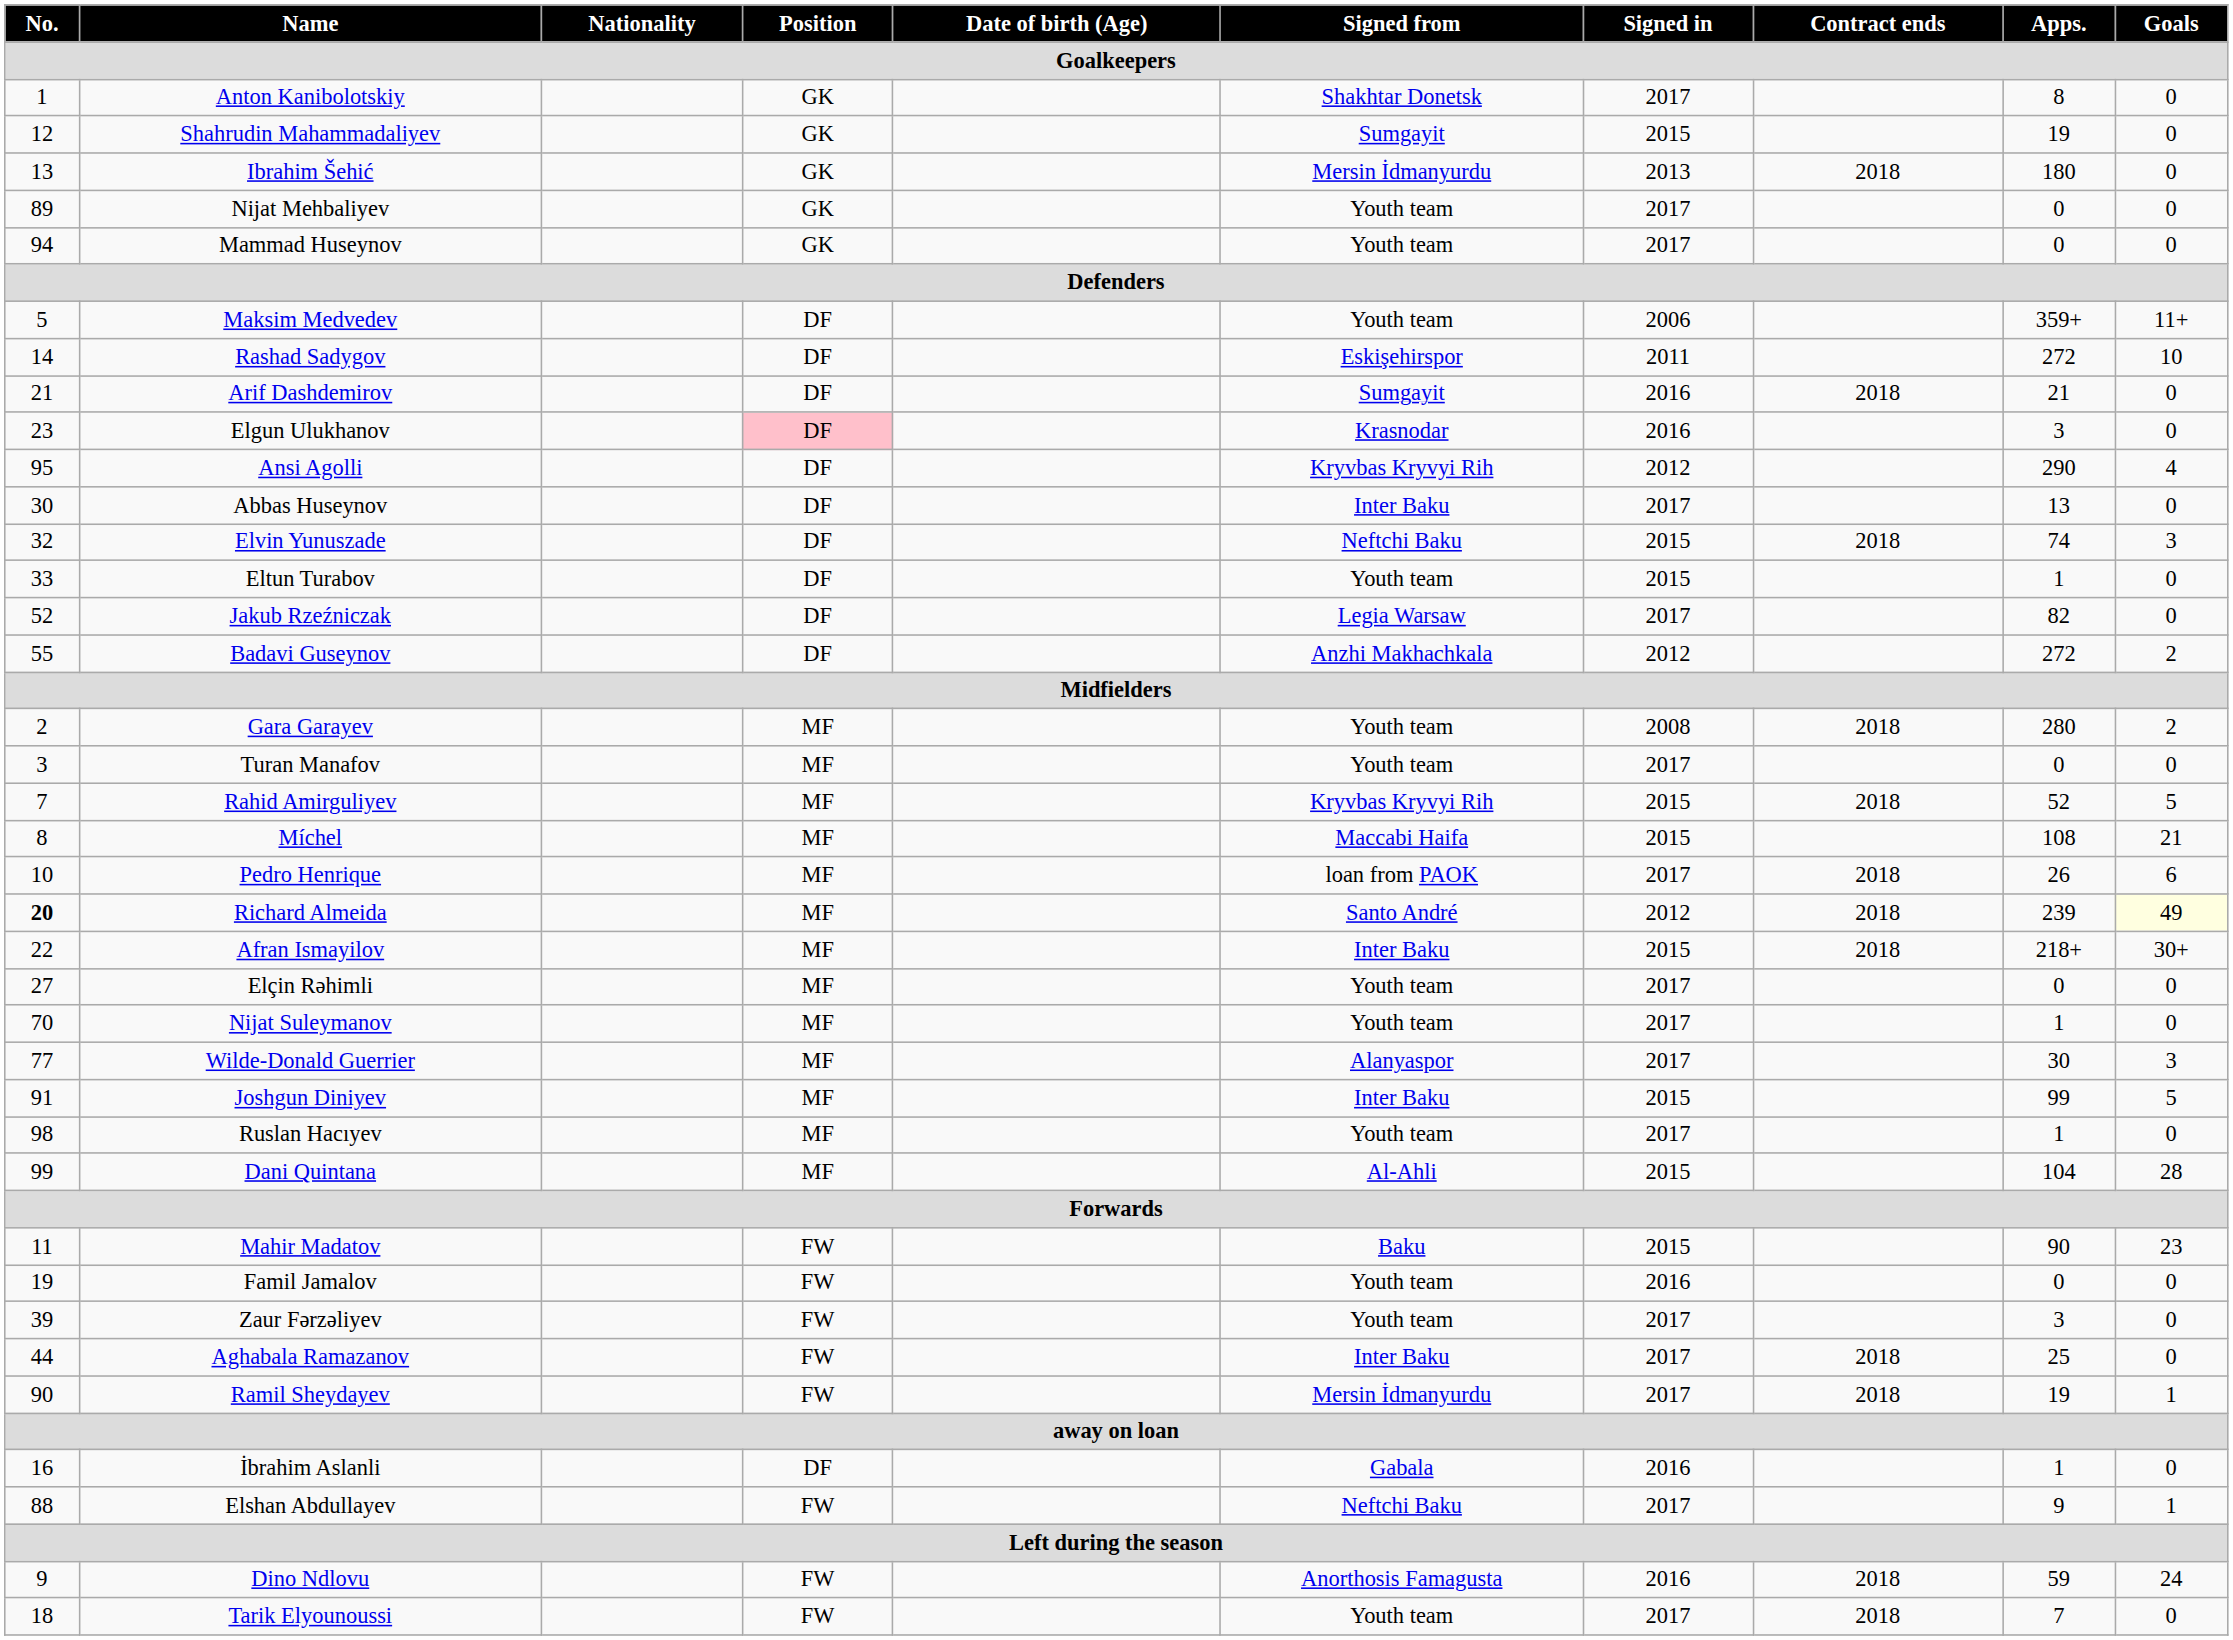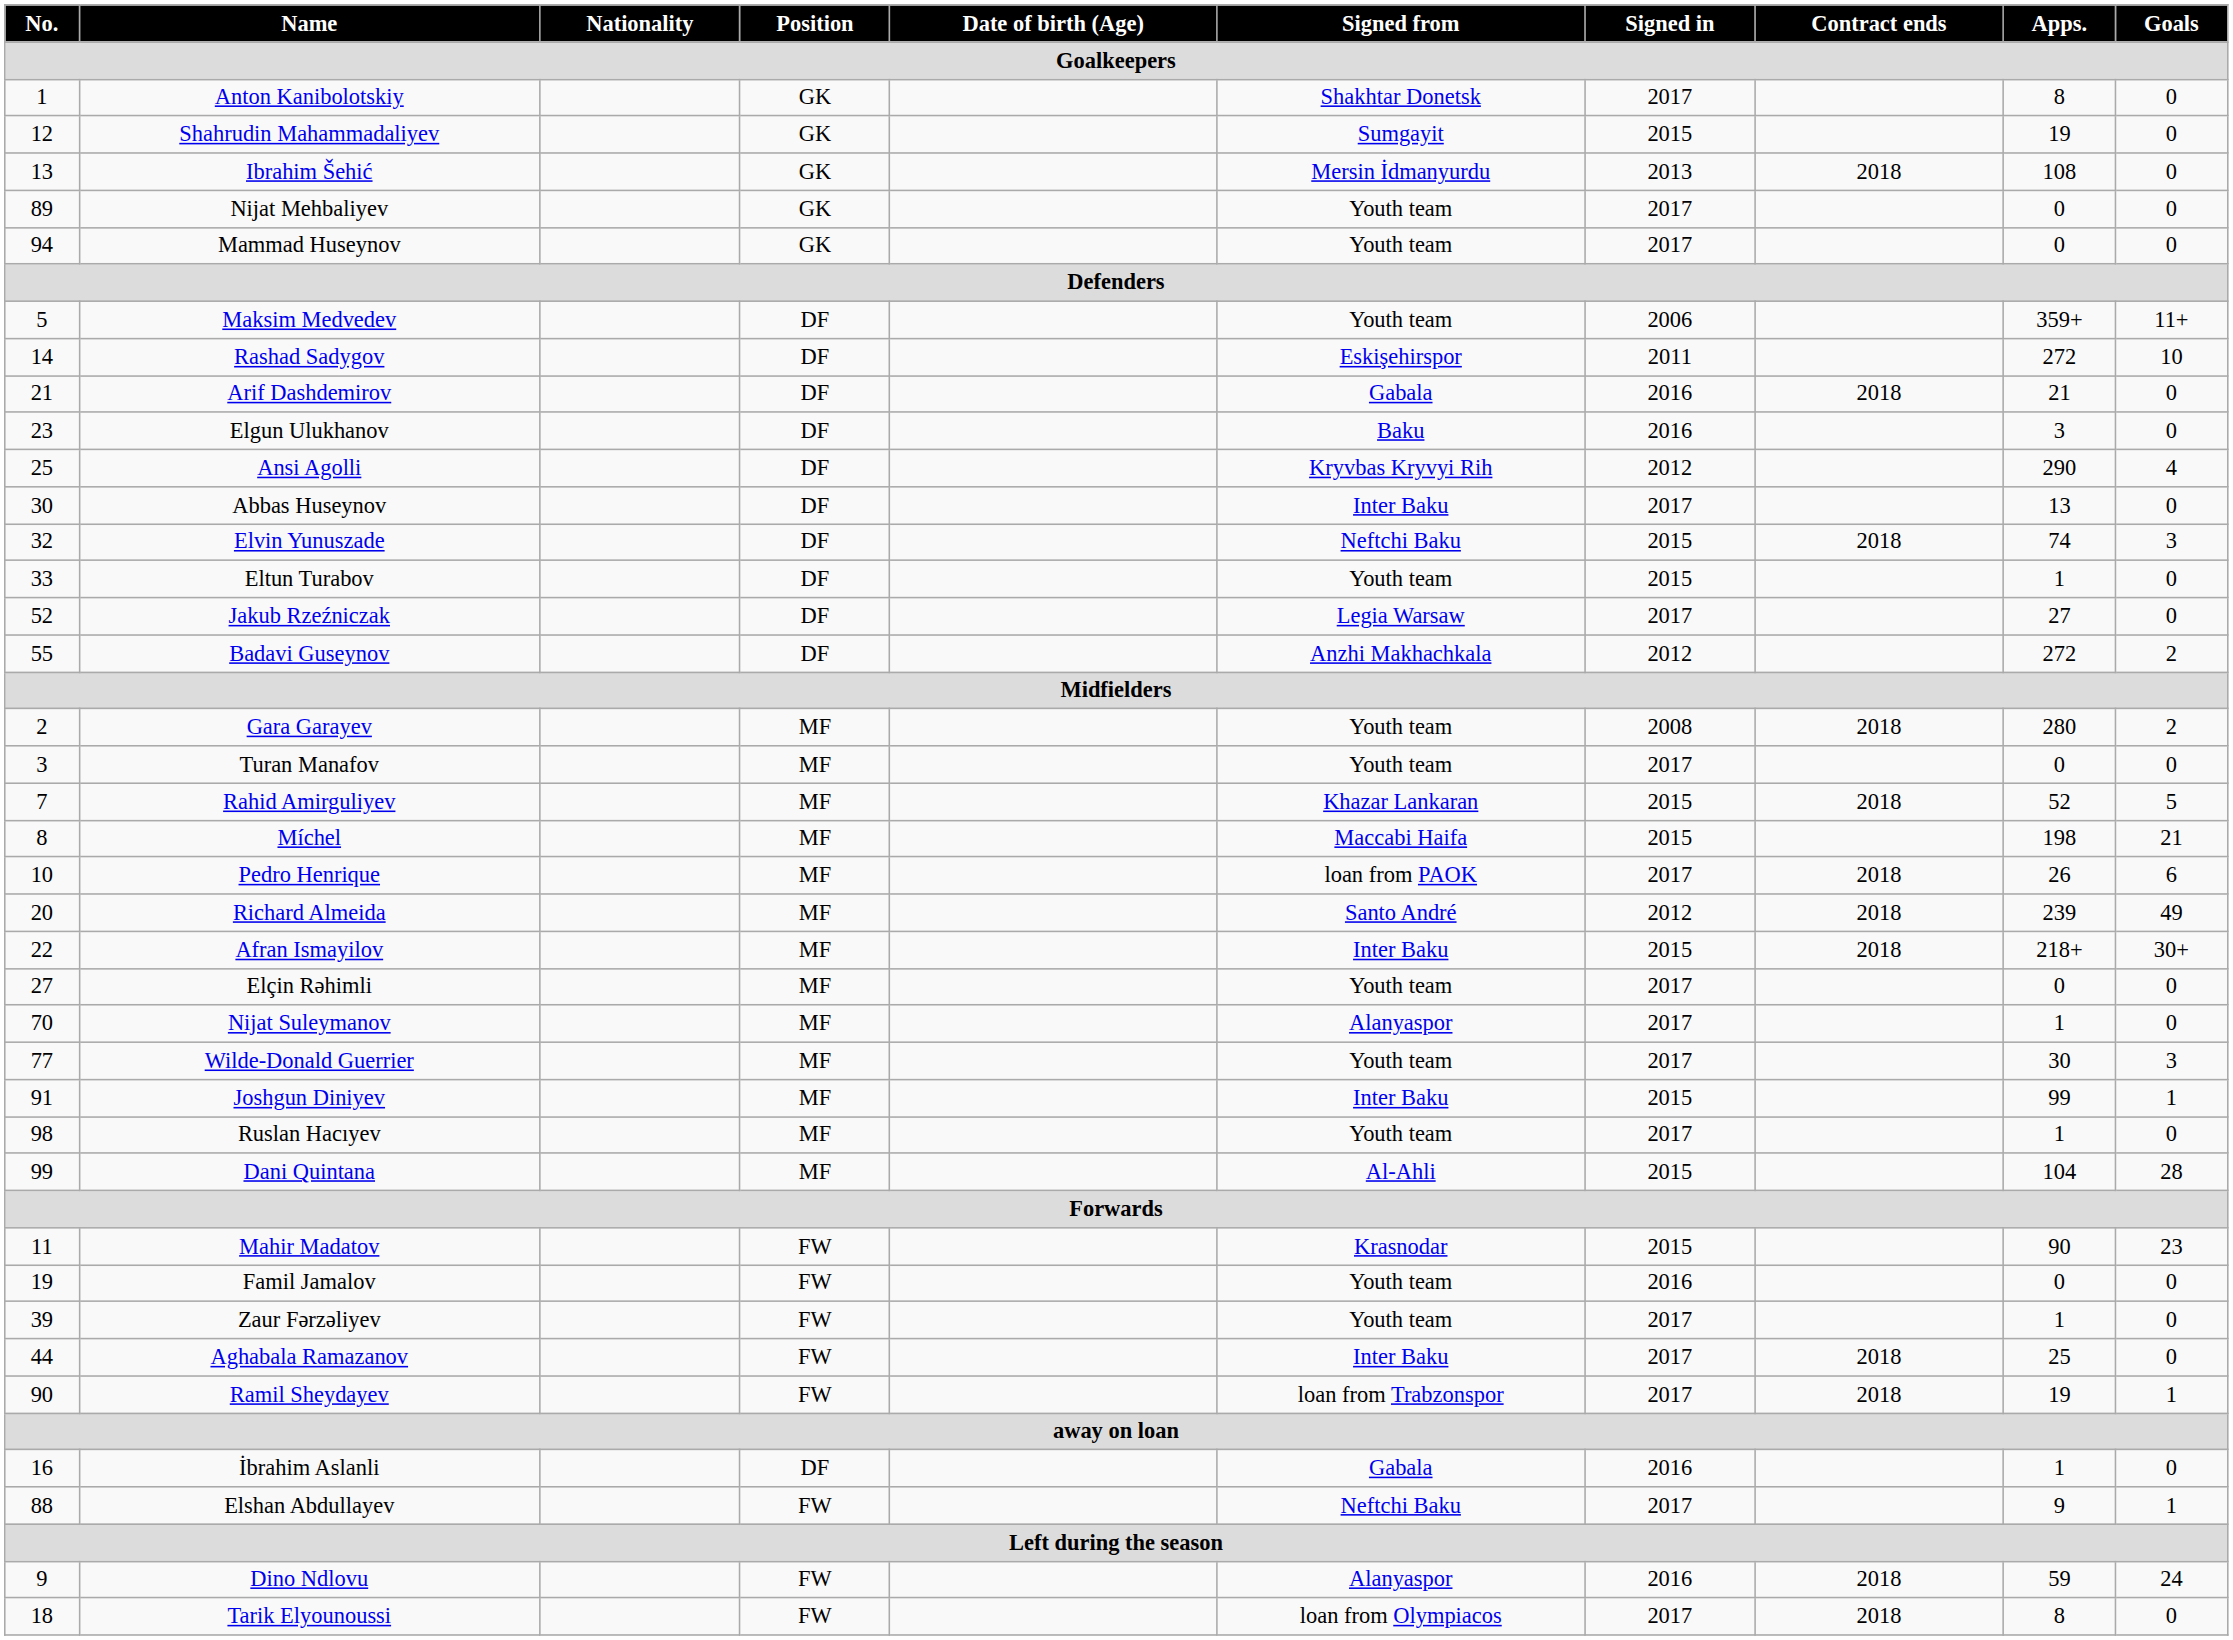 <table class="wikitable"  style="text-align:center; font-size:90%; width:90%;">
 <tr>
 <th style="background:#000000; color:#fff; text-align:center;">No.</th>
 <th style="background:#000000; color:#fff; text-align:center;">Name</th>
 <th style="background:#000000; color:#fff; text-align:center;">Nationality</th>
 <th style="background:#000000; color:#fff; text-align:center;">Position</th>
 <th style="background:#000000; color:#fff; text-align:center;">Date of birth (Age)</th>
 <th style="background:#000000; color:#fff; text-align:center;">Signed from</th>
 <th style="background:#000000; color:#fff; text-align:center;">Signed in</th>
 <th style="background:#000000; color:#fff; text-align:center;">Contract ends</th>
 <th style="background:#000000; color:#fff; text-align:center;">Apps.</th>
 <th style="background:#000000; color:#fff; text-align:center;">Goals</th>
 </tr>
 <tr>
 <th colspan="11"  style="background:#dcdcdc; text-align:center;">Goalkeepers</th>
 </tr>
 <tr>
 <td>1</td>
 <td><a href='#'>Anton Kanibolotskiy</a></td>
 <td></td>
 <td>GK</td>
 <td></td>
 <td><a href='#'>Shakhtar Donetsk</a></td>
 <td>2017</td>
 <td></td>
 <td>8</td>
 <td>0</td>
 </tr>
 <tr>
 <td>12</td>
 <td><a href='#'>Shahrudin Mahammadaliyev</a></td>
 <td></td>
 <td>GK</td>
 <td></td>
 <td><a href='#'>Sumgayit</a></td>
 <td>2015</td>
 <td></td>
 <td>19</td>
 <td>0</td>
 </tr>
 <tr>
 <td>13</td>
 <td><a href='#'>Ibrahim Šehić</a></td>
 <td></td>
 <td>GK</td>
 <td></td>
 <td><a href='#'>Mersin İdmanyurdu</a></td>
 <td>2013</td>
 <td>2018</td>
-<td>180</td>
+<td>108</td>
 <td>0</td>
 </tr>
 <tr>
 <td>89</td>
 <td>Nijat Mehbaliyev</td>
 <td></td>
 <td>GK</td>
 <td></td>
 <td>Youth team</td>
 <td>2017</td>
 <td></td>
 <td>0</td>
 <td>0</td>
 </tr>
 <tr>
 <td>94</td>
 <td>Mammad Huseynov</td>
 <td></td>
 <td>GK</td>
 <td></td>
 <td>Youth team</td>
 <td>2017</td>
 <td></td>
 <td>0</td>
 <td>0</td>
 </tr>
 <tr>
 <th colspan="11"  style="background:#dcdcdc; text-align:center;">Defenders</th>
 </tr>
 <tr>
 <td>5</td>
 <td><a href='#'>Maksim Medvedev</a></td>
 <td></td>
 <td>DF</td>
 <td></td>
 <td>Youth team</td>
 <td>2006</td>
 <td></td>
 <td>359+</td>
 <td>11+</td>
 </tr>
 <tr>
 <td>14</td>
 <td><a href='#'>Rashad Sadygov</a></td>
 <td></td>
 <td>DF</td>
 <td></td>
 <td><a href='#'>Eskişehirspor</a></td>
 <td>2011</td>
 <td></td>
 <td>272</td>
 <td>10</td>
 </tr>
 <tr>
 <td>21</td>
 <td><a href='#'>Arif Dashdemirov</a></td>
 <td></td>
 <td>DF</td>
 <td></td>
-<td><a href='#'>Sumgayit</a></td>
+<td><a href='#'>Gabala</a></td>
 <td>2016</td>
 <td>2018</td>
 <td>21</td>
 <td>0</td>
 </tr>
 <tr>
 <td>23</td>
 <td>Elgun Ulukhanov</td>
 <td></td>
-<td style="background: pink;">DF</td>
+<td>DF</td>
 <td></td>
-<td><a href='#'>Krasnodar</a></td>
+<td><a href='#'>Baku</a></td>
 <td>2016</td>
 <td></td>
 <td>3</td>
 <td>0</td>
 </tr>
 <tr>
-<td>95</td>
+<td>25</td>
 <td><a href='#'>Ansi Agolli</a></td>
 <td></td>
 <td>DF</td>
 <td></td>
 <td><a href='#'>Kryvbas Kryvyi Rih</a></td>
 <td>2012</td>
 <td></td>
 <td>290</td>
 <td>4</td>
 </tr>
 <tr>
 <td>30</td>
 <td>Abbas Huseynov</td>
 <td></td>
 <td>DF</td>
 <td></td>
 <td><a href='#'>Inter Baku</a></td>
 <td>2017</td>
 <td></td>
 <td>13</td>
 <td>0</td>
 </tr>
 <tr>
 <td>32</td>
 <td><a href='#'>Elvin Yunuszade</a></td>
 <td></td>
 <td>DF</td>
 <td></td>
 <td><a href='#'>Neftchi Baku</a></td>
 <td>2015</td>
 <td>2018</td>
 <td>74</td>
 <td>3</td>
 </tr>
 <tr>
 <td>33</td>
 <td>Eltun Turabov</td>
 <td></td>
 <td>DF</td>
 <td></td>
 <td>Youth team</td>
 <td>2015</td>
 <td></td>
 <td>1</td>
 <td>0</td>
 </tr>
 <tr>
 <td>52</td>
 <td><a href='#'>Jakub Rzeźniczak</a></td>
 <td></td>
 <td>DF</td>
 <td></td>
 <td><a href='#'>Legia Warsaw</a></td>
 <td>2017</td>
 <td></td>
-<td>82</td>
+<td>27</td>
 <td>0</td>
 </tr>
 <tr>
 <td>55</td>
 <td><a href='#'>Badavi Guseynov</a></td>
 <td></td>
 <td>DF</td>
 <td></td>
 <td><a href='#'>Anzhi Makhachkala</a></td>
 <td>2012</td>
 <td></td>
 <td>272</td>
 <td>2</td>
 </tr>
 <tr>
 <th colspan="11"  style="background:#dcdcdc; text-align:center;">Midfielders</th>
 </tr>
 <tr>
 <td>2</td>
 <td><a href='#'>Gara Garayev</a></td>
 <td></td>
 <td>MF</td>
 <td></td>
 <td>Youth team</td>
 <td>2008</td>
 <td>2018</td>
 <td>280</td>
 <td>2</td>
 </tr>
 <tr>
 <td>3</td>
 <td>Turan Manafov</td>
 <td></td>
 <td>MF</td>
 <td></td>
 <td>Youth team</td>
 <td>2017</td>
 <td></td>
 <td>0</td>
 <td>0</td>
 </tr>
 <tr>
 <td>7</td>
 <td><a href='#'>Rahid Amirguliyev</a></td>
 <td></td>
 <td>MF</td>
 <td></td>
-<td><a href='#'>Kryvbas Kryvyi Rih</a></td>
+<td><a href='#'>Khazar Lankaran</a></td>
 <td>2015</td>
 <td>2018</td>
 <td>52</td>
 <td>5</td>
 </tr>
 <tr>
 <td>8</td>
 <td><a href='#'>Míchel</a></td>
 <td></td>
 <td>MF</td>
 <td></td>
 <td><a href='#'>Maccabi Haifa</a></td>
 <td>2015</td>
 <td></td>
-<td>108</td>
+<td>198</td>
 <td>21</td>
 </tr>
 <tr>
 <td>10</td>
 <td><a href='#'>Pedro Henrique</a></td>
 <td></td>
 <td>MF</td>
 <td></td>
 <td>loan from <a href='#'>PAOK</a></td>
 <td>2017</td>
 <td>2018</td>
 <td>26</td>
 <td>6</td>
 </tr>
 <tr>
-<td><strong>20</strong></td>
+<td>20</td>
 <td><a href='#'>Richard Almeida</a></td>
 <td></td>
 <td>MF</td>
 <td></td>
 <td><a href='#'>Santo André</a></td>
 <td>2012</td>
 <td>2018</td>
 <td>239</td>
-<td style="background: lightyellow;">49</td>
+<td>49</td>
 </tr>
 <tr>
 <td>22</td>
 <td><a href='#'>Afran Ismayilov</a></td>
 <td></td>
 <td>MF</td>
 <td></td>
 <td><a href='#'>Inter Baku</a></td>
 <td>2015</td>
 <td>2018</td>
 <td>218+</td>
 <td>30+</td>
 </tr>
 <tr>
 <td>27</td>
 <td>Elçin Rəhimli</td>
 <td></td>
 <td>MF</td>
 <td></td>
 <td>Youth team</td>
 <td>2017</td>
 <td></td>
 <td>0</td>
 <td>0</td>
 </tr>
 <tr>
 <td>70</td>
 <td><a href='#'>Nijat Suleymanov</a></td>
 <td></td>
 <td>MF</td>
 <td></td>
-<td>Youth team</td>
+<td><a href='#'>Alanyaspor</a></td>
 <td>2017</td>
 <td></td>
 <td>1</td>
 <td>0</td>
 </tr>
 <tr>
 <td>77</td>
 <td><a href='#'>Wilde-Donald Guerrier</a></td>
 <td></td>
 <td>MF</td>
 <td></td>
-<td><a href='#'>Alanyaspor</a></td>
+<td>Youth team</td>
 <td>2017</td>
 <td></td>
 <td>30</td>
 <td>3</td>
 </tr>
 <tr>
 <td>91</td>
 <td><a href='#'>Joshgun Diniyev</a></td>
 <td></td>
 <td>MF</td>
 <td></td>
 <td><a href='#'>Inter Baku</a></td>
 <td>2015</td>
 <td></td>
 <td>99</td>
-<td>5</td>
+<td>1</td>
 </tr>
 <tr>
 <td>98</td>
 <td>Ruslan Hacıyev</td>
 <td></td>
 <td>MF</td>
 <td></td>
 <td>Youth team</td>
 <td>2017</td>
 <td></td>
 <td>1</td>
 <td>0</td>
 </tr>
 <tr>
 <td>99</td>
 <td><a href='#'>Dani Quintana</a></td>
 <td></td>
 <td>MF</td>
 <td></td>
 <td><a href='#'>Al-Ahli</a></td>
 <td>2015</td>
 <td></td>
 <td>104</td>
 <td>28</td>
 </tr>
 <tr>
 <th colspan="11"  style="background:#dcdcdc; text-align:center;">Forwards</th>
 </tr>
 <tr>
 <td>11</td>
 <td><a href='#'>Mahir Madatov</a></td>
 <td></td>
 <td>FW</td>
 <td></td>
-<td><a href='#'>Baku</a></td>
+<td><a href='#'>Krasnodar</a></td>
 <td>2015</td>
 <td></td>
 <td>90</td>
 <td>23</td>
 </tr>
 <tr>
 <td>19</td>
 <td>Famil Jamalov</td>
 <td></td>
 <td>FW</td>
 <td></td>
 <td>Youth team</td>
 <td>2016</td>
 <td></td>
 <td>0</td>
 <td>0</td>
 </tr>
 <tr>
 <td>39</td>
 <td>Zaur Fərzəliyev</td>
 <td></td>
 <td>FW</td>
 <td></td>
 <td>Youth team</td>
 <td>2017</td>
 <td></td>
-<td>3</td>
+<td>1</td>
 <td>0</td>
 </tr>
 <tr>
 <td>44</td>
 <td><a href='#'>Aghabala Ramazanov</a></td>
 <td></td>
 <td>FW</td>
 <td></td>
 <td><a href='#'>Inter Baku</a></td>
 <td>2017</td>
 <td>2018</td>
 <td>25</td>
 <td>0</td>
 </tr>
 <tr>
 <td>90</td>
 <td><a href='#'>Ramil Sheydayev</a></td>
 <td></td>
 <td>FW</td>
 <td></td>
-<td><a href='#'>Mersin İdmanyurdu</a></td>
+<td>loan from <a href='#'>Trabzonspor</a></td>
 <td>2017</td>
 <td>2018</td>
 <td>19</td>
 <td>1</td>
 </tr>
 <tr>
 <th colspan="11"  style="background:#dcdcdc; text-align:center;">away on loan</th>
 </tr>
 <tr>
 <td>16</td>
 <td>İbrahim Aslanli</td>
 <td></td>
 <td>DF</td>
 <td></td>
 <td><a href='#'>Gabala</a></td>
 <td>2016</td>
 <td></td>
 <td>1</td>
 <td>0</td>
 </tr>
 <tr>
 <td>88</td>
 <td>Elshan Abdullayev</td>
 <td></td>
 <td>FW</td>
 <td></td>
 <td><a href='#'>Neftchi Baku</a></td>
 <td>2017</td>
 <td></td>
 <td>9</td>
 <td>1</td>
 </tr>
 <tr>
 <th colspan="11"  style="background:#dcdcdc; text-align:center;">Left during the season</th>
 </tr>
 <tr>
 <td>9</td>
 <td><a href='#'>Dino Ndlovu</a></td>
 <td></td>
 <td>FW</td>
 <td></td>
-<td><a href='#'>Anorthosis Famagusta</a></td>
+<td><a href='#'>Alanyaspor</a></td>
 <td>2016</td>
 <td>2018</td>
 <td>59</td>
 <td>24</td>
 </tr>
 <tr>
 <td>18</td>
 <td><a href='#'>Tarik Elyounoussi</a></td>
 <td></td>
 <td>FW</td>
 <td></td>
-<td>Youth team</td>
+<td>loan from <a href='#'>Olympiacos</a></td>
 <td>2017</td>
 <td>2018</td>
-<td>7</td>
+<td>8</td>
 <td>0</td>
 </tr>
 </table>
